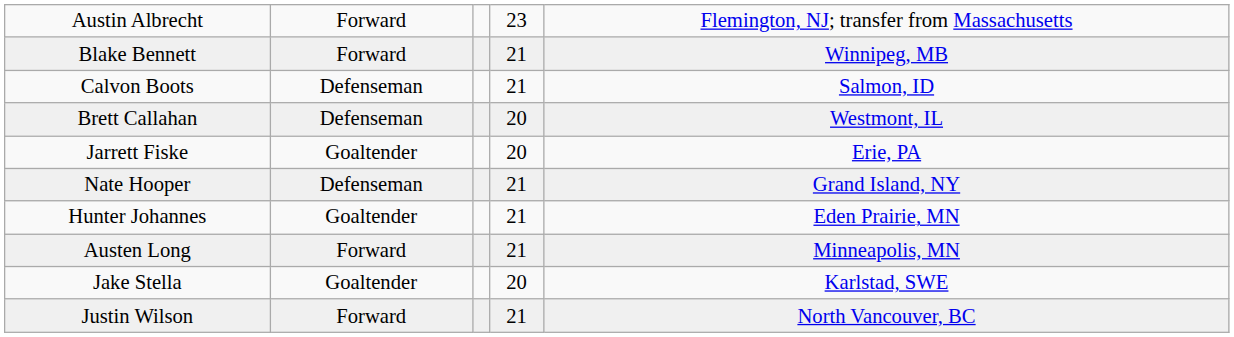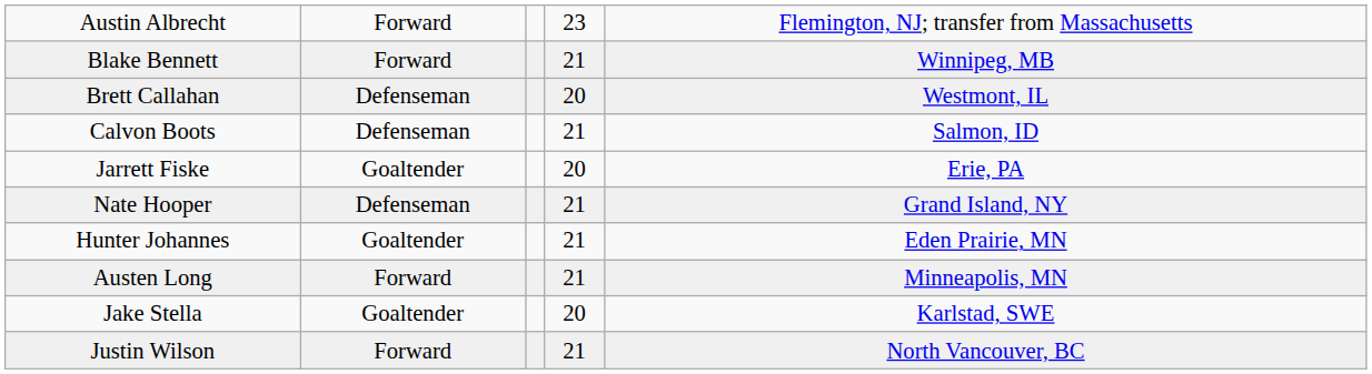 <table class="wikitable" width="60%">
 <tr align="center" bgcolor="">
 <td>Austin Albrecht</td>
 <td>Forward</td>
 <td></td>
 <td>23</td>
 <td><a href='#'>Flemington, NJ</a>; transfer from <a href='#'>Massachusetts</a></td>
 </tr>
 <tr align="center" bgcolor="f0f0f0">
 <td>Blake Bennett</td>
 <td>Forward</td>
 <td></td>
 <td>21</td>
 <td><a href='#'>Winnipeg, MB</a></td>
 </tr>
+<tr align="center" bgcolor="f0f0f0">
+<td>Brett Callahan</td>
+<td>Defenseman</td>
+<td></td>
+<td>20</td>
+<td><a href='#'>Westmont, IL</a></td>
+</tr>
 <tr align="center" bgcolor="">
 <td>Calvon Boots</td>
 <td>Defenseman</td>
 <td></td>
 <td>21</td>
 <td><a href='#'>Salmon, ID</a></td>
-</tr>
-<tr align="center" bgcolor="f0f0f0">
-<td>Brett Callahan</td>
-<td>Defenseman</td>
-<td></td>
-<td>20</td>
-<td><a href='#'>Westmont, IL</a></td>
 </tr>
 <tr align="center" bgcolor="">
 <td>Jarrett Fiske</td>
 <td>Goaltender</td>
 <td></td>
 <td>20</td>
 <td><a href='#'>Erie, PA</a></td>
 </tr>
 <tr align="center" bgcolor="f0f0f0">
 <td>Nate Hooper</td>
 <td>Defenseman</td>
 <td></td>
 <td>21</td>
 <td><a href='#'>Grand Island, NY</a></td>
 </tr>
 <tr align="center" bgcolor="">
 <td>Hunter Johannes</td>
 <td>Goaltender</td>
 <td></td>
 <td>21</td>
 <td><a href='#'>Eden Prairie, MN</a></td>
 </tr>
 <tr align="center" bgcolor="f0f0f0">
 <td>Austen Long</td>
 <td>Forward</td>
 <td></td>
 <td>21</td>
 <td><a href='#'>Minneapolis, MN</a></td>
 </tr>
 <tr align="center" bgcolor="">
 <td>Jake Stella</td>
 <td>Goaltender</td>
 <td></td>
 <td>20</td>
 <td><a href='#'>Karlstad, SWE</a></td>
 </tr>
 <tr align="center" bgcolor="f0f0f0">
 <td>Justin Wilson</td>
 <td>Forward</td>
 <td></td>
 <td>21</td>
 <td><a href='#'>North Vancouver, BC</a></td>
 </tr>
 </table>
